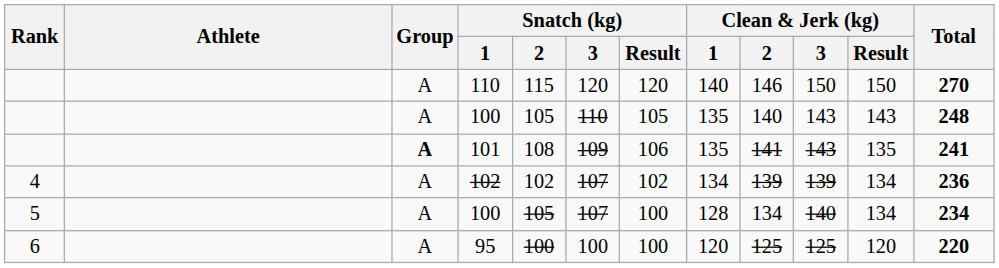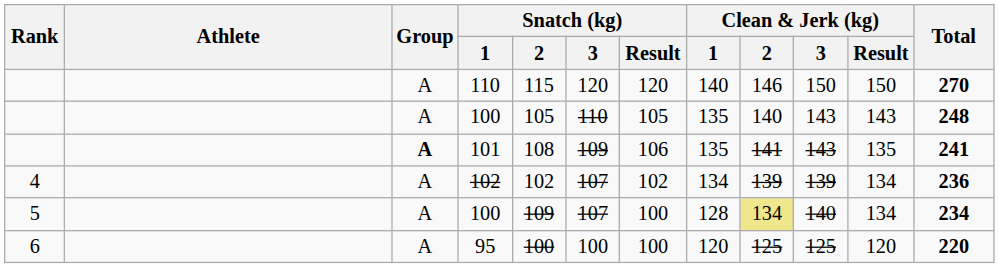 <table class = "wikitable" style="text-align:center;">
 <tr>
 <th rowspan=2 width=40>Rank</th>
 <th rowspan=2 width=250>Athlete</th>
 <th rowspan=2 width=40>Group</th>
 <th colspan=4>Snatch (kg)</th>
 <th colspan=4>Clean & Jerk (kg)</th>
 <th rowspan=2 width=55>Total</th>
 </tr>
 <tr>
 <th width=35>1</th>
 <th width=35>2</th>
 <th width=35>3</th>
 <th width=45>Result</th>
 <th width=35>1</th>
 <th width=35>2</th>
 <th width=35>3</th>
 <th width=45>Result</th>
 </tr>
 <tr>
 <td></td>
 <td align=left></td>
 <td>A</td>
 <td>110</td>
 <td>115</td>
 <td>120</td>
 <td>120</td>
 <td>140</td>
 <td>146</td>
 <td>150</td>
 <td>150</td>
 <td><strong>270</strong></td>
 </tr>
 <tr>
 <td></td>
 <td align=left></td>
 <td>A</td>
 <td>100</td>
 <td>105</td>
 <td><s>110</s></td>
 <td>105</td>
 <td>135</td>
 <td>140</td>
 <td>143</td>
 <td>143</td>
 <td><strong>248</strong></td>
 </tr>
 <tr>
 <td></td>
 <td align=left></td>
 <td><strong>A</strong></td>
 <td>101</td>
 <td>108</td>
 <td><s>109</s></td>
 <td>106</td>
 <td>135</td>
 <td><s>141</s></td>
 <td><s>143</s></td>
 <td>135</td>
 <td><strong>241</strong></td>
 </tr>
 <tr>
 <td>4</td>
 <td align=left></td>
 <td>A</td>
 <td><s>102</s></td>
 <td>102</td>
 <td><s>107</s></td>
 <td>102</td>
 <td>134</td>
 <td><s>139</s></td>
 <td><s>139</s></td>
 <td>134</td>
 <td><strong>236</strong></td>
 </tr>
 <tr>
 <td>5</td>
 <td align=left></td>
 <td>A</td>
 <td>100</td>
-<td><s>105</s></td>
+<td><s>109</s></td>
 <td><s>107</s></td>
 <td>100</td>
 <td>128</td>
-<td>134</td>
+<td style="background: khaki;">134</td>
 <td><s>140</s></td>
 <td>134</td>
 <td><strong>234</strong></td>
 </tr>
 <tr>
 <td>6</td>
 <td align=left></td>
 <td>A</td>
 <td>95</td>
 <td><s>100</s></td>
 <td>100</td>
 <td>100</td>
 <td>120</td>
 <td><s>125</s></td>
 <td><s>125</s></td>
 <td>120</td>
 <td><strong>220</strong></td>
 </tr>
 </table>
